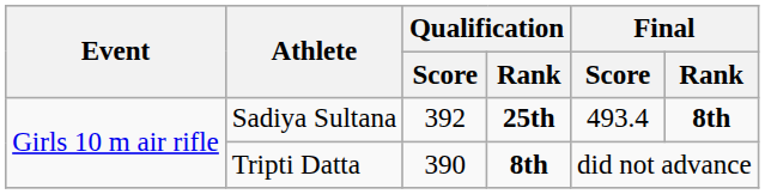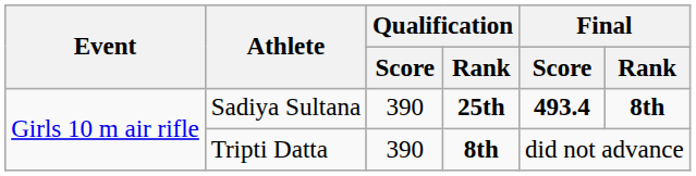 <table class="wikitable" style="font-size:90%">
 <tr>
 <th rowspan="2">Event</th>
 <th rowspan="2">Athlete</th>
 <th colspan="2">Qualification</th>
 <th colspan="2">Final</th>
 </tr>
 <tr>
 <th>Score</th>
 <th>Rank</th>
 <th>Score</th>
 <th>Rank</th>
 </tr>
 <tr>
 <td rowspan=2><a href='#'>Girls 10 m air rifle</a></td>
 <td>Sadiya Sultana</td>
-<td align=center>392</td>
+<td align=center>390</td>
 <td align=center><strong>25th</strong></td>
-<td align=center>493.4</td>
+<td align=center><strong>493.4</strong></td>
 <td align=center><strong>8th</strong></td>
 </tr>
 <tr>
 <td>Tripti Datta</td>
 <td align=center>390</td>
 <td align=center><strong>8th</strong></td>
 <td align=center colspan=2>did not advance</td>
 </tr>
 </table>
